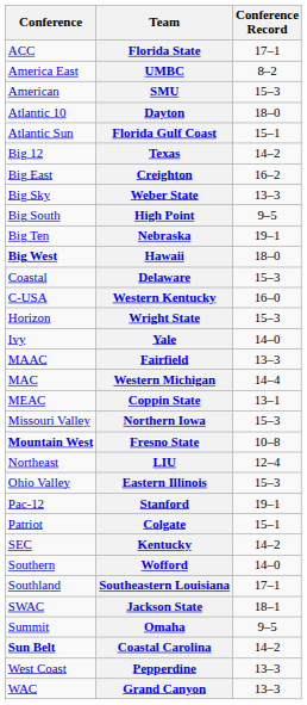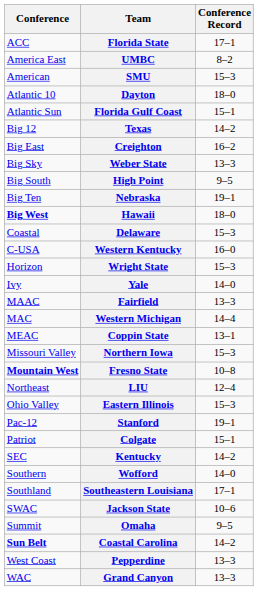 <table class="wikitable sortable plainrowheaders" style="text-align:center;">
 <tr>
 <th scope="col">Conference</th>
 <th scope="col">Team</th>
 <th scope="col" data-sort-type="number">Conference<br>Record</th>
 </tr>
 <tr>
 <td align=left><a href='#'>ACC</a></td>
 <th scope="row" style="text-align:center"><a href='#'>Florida State</a></th>
 <td align=center>17–1</td>
 </tr>
 <tr>
 <td align=left><a href='#'>America East</a></td>
 <th scope="row" style="text-align:center"><a href='#'>UMBC</a></th>
 <td align=center>8–2</td>
 </tr>
 <tr>
 <td align=left><a href='#'>American</a></td>
 <th scope="row" style="text-align:center"><a href='#'>SMU</a></th>
 <td align=center>15–3</td>
 </tr>
 <tr>
 <td align=left><a href='#'>Atlantic 10</a></td>
 <th scope="row" style="text-align:center"><a href='#'>Dayton</a></th>
 <td align=center>18–0</td>
 </tr>
 <tr>
 <td align=left><a href='#'>Atlantic Sun</a></td>
 <th scope="row" style="text-align:center"><a href='#'>Florida Gulf Coast</a></th>
 <td align=center>15–1</td>
 </tr>
 <tr>
 <td align=left><a href='#'>Big 12</a></td>
 <th scope="row" style="text-align:center"><a href='#'>Texas</a></th>
 <td align=center>14–2</td>
 </tr>
 <tr>
 <td align=left><a href='#'>Big East</a></td>
 <th scope="row" style="text-align:center"><a href='#'>Creighton</a></th>
 <td align=center>16–2</td>
 </tr>
 <tr>
 <td align=left><a href='#'>Big Sky</a></td>
 <th scope="row" style="text-align:center"><a href='#'>Weber State</a></th>
 <td align=center>13–3</td>
 </tr>
 <tr>
 <td align=left><a href='#'>Big South</a></td>
 <th scope="row" style="text-align:center"><a href='#'>High Point</a></th>
 <td align=center>9–5</td>
 </tr>
 <tr>
 <td align=left><a href='#'>Big Ten</a></td>
 <th scope="row" style="text-align:center"><a href='#'>Nebraska</a></th>
 <td align=center>19–1</td>
 </tr>
 <tr>
 <td align=left><strong><a href='#'>Big West</a></strong></td>
 <th scope="row"style="text-align:center"><a href='#'>Hawaii</a></th>
 <td align=center>18–0</td>
 </tr>
 <tr>
 <td align=left><a href='#'>Coastal</a></td>
 <th scope="row" style="text-align:center"><a href='#'>Delaware</a></th>
 <td align=center>15–3</td>
 </tr>
 <tr>
 <td align=left><a href='#'>C-USA</a></td>
 <th scope="row" style="text-align:center"><a href='#'>Western Kentucky</a></th>
 <td align=center>16–0</td>
 </tr>
 <tr>
 <td align=left><a href='#'>Horizon</a></td>
 <th scope="row" style="text-align:center"><a href='#'>Wright State</a></th>
 <td align=center>15–3</td>
 </tr>
 <tr>
 <td align=left><a href='#'>Ivy</a></td>
 <th scope="row"style="text-align:center"><a href='#'>Yale</a></th>
 <td align=center>14–0</td>
 </tr>
 <tr>
 <td align=left><a href='#'>MAAC</a></td>
 <th scope="row" style="text-align:center"><a href='#'>Fairfield</a></th>
 <td align=center>13–3</td>
 </tr>
 <tr>
 <td align=left><a href='#'>MAC</a></td>
 <th scope="row" style="text-align:center"><a href='#'>Western Michigan</a></th>
 <td align=center>14–4</td>
 </tr>
 <tr>
 <td align=left><a href='#'>MEAC</a></td>
 <th scope="row" style="text-align:center"><a href='#'>Coppin State</a></th>
 <td align=center>13–1</td>
 </tr>
 <tr>
 <td align=left><a href='#'>Missouri Valley</a></td>
 <th scope="row" style="text-align:center"><a href='#'>Northern Iowa</a></th>
 <td align=center>15–3</td>
 </tr>
 <tr>
 <td align=left><strong><a href='#'>Mountain West</a></strong></td>
 <th scope="row" style="text-align:center"><a href='#'>Fresno State</a></th>
 <td align=center>10–8</td>
 </tr>
 <tr>
 <td align=left><a href='#'>Northeast</a></td>
 <th scope="row" style="text-align:center"><a href='#'>LIU</a></th>
 <td align=center>12–4</td>
 </tr>
 <tr>
 <td align=left><a href='#'>Ohio Valley</a></td>
 <th scope="row" style="text-align:center"><a href='#'>Eastern Illinois</a></th>
 <td align=center>15–3</td>
 </tr>
 <tr>
 <td align=left><a href='#'>Pac-12</a></td>
 <th scope="row" style="text-align:center"><a href='#'>Stanford</a></th>
 <td align=center>19–1</td>
 </tr>
 <tr>
 <td align=left><a href='#'>Patriot</a></td>
 <th scope="row" style="text-align:center"><a href='#'>Colgate</a></th>
 <td align=center>15–1</td>
 </tr>
 <tr>
 <td align=left><a href='#'>SEC</a></td>
 <th scope="row" style="text-align:center"><a href='#'>Kentucky</a></th>
 <td align=center>14–2</td>
 </tr>
 <tr>
 <td align=left><a href='#'>Southern</a></td>
 <th scope="row" style="text-align:center"><a href='#'>Wofford</a></th>
 <td align=center>14–0</td>
 </tr>
 <tr>
 <td align=left><a href='#'>Southland</a></td>
 <th scope="row" style="text-align:center"><a href='#'>Southeastern Louisiana</a></th>
 <td align=center>17–1</td>
 </tr>
 <tr>
 <td align=left><a href='#'>SWAC</a></td>
 <th scope="row" style="text-align:center"><a href='#'>Jackson State</a></th>
-<td align=center>18–1</td>
+<td align=center>10–6</td>
 </tr>
 <tr>
 <td align=left><a href='#'>Summit</a></td>
 <th scope="row" style="text-align:center"><a href='#'>Omaha</a></th>
 <td align=center>9–5</td>
 </tr>
 <tr>
 <td align=left><strong><a href='#'>Sun Belt</a></strong></td>
 <th scope="row" style="text-align:center"><a href='#'>Coastal Carolina</a></th>
 <td align=center>14–2</td>
 </tr>
 <tr>
 <td align=left><a href='#'>West Coast</a></td>
 <th scope="row" style="text-align:center"><a href='#'>Pepperdine</a></th>
 <td align=center>13–3</td>
 </tr>
 <tr>
 <td align=left><a href='#'>WAC</a></td>
 <th scope="row" style="text-align:center"><a href='#'>Grand Canyon</a></th>
 <td align=center>13–3</td>
 </tr>
 </table>
